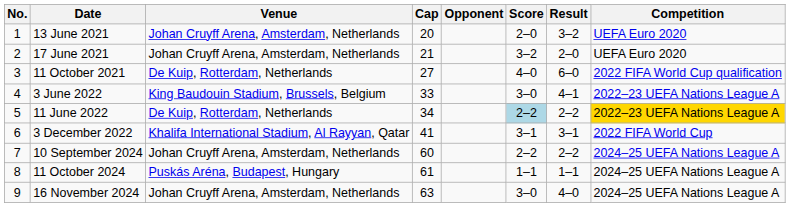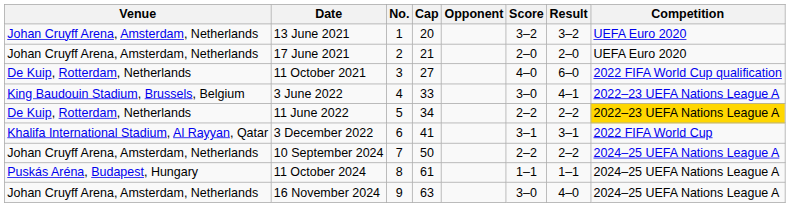 <table class="wikitable sortable">
 <tr>
+<th scope="col">Venue</th>
+<th scope="col">Date</th>
 <th scope="col">No.</th>
-<th scope="col">Date</th>
-<th scope="col">Venue</th>
 <th scope="col">Cap</th>
 <th scope="col">Opponent</th>
 <th scope="col">Score</th>
 <th scope="col">Result</th>
 <th scope="col">Competition</th>
 </tr>
 <tr>
+<td><a href='#'>Johan Cruyff Arena</a>, <a href='#'>Amsterdam</a>, Netherlands</td>
+<td>13 June 2021</td>
 <td align="center">1</td>
-<td>13 June 2021</td>
-<td><a href='#'>Johan Cruyff Arena</a>, <a href='#'>Amsterdam</a>, Netherlands</td>
 <td align="center">20</td>
 <td></td>
-<td align="center">2–0</td>
+<td align="center">3–2</td>
 <td align="center">3–2</td>
 <td><a href='#'>UEFA Euro 2020</a></td>
 </tr>
 <tr>
+<td>Johan Cruyff Arena, Amsterdam, Netherlands</td>
+<td>17 June 2021</td>
 <td align="center">2</td>
-<td>17 June 2021</td>
-<td>Johan Cruyff Arena, Amsterdam, Netherlands</td>
 <td align="center">21</td>
 <td></td>
-<td align="center">3–2</td>
+<td align="center">2–0</td>
 <td align="center">2–0</td>
 <td>UEFA Euro 2020</td>
 </tr>
 <tr>
+<td><a href='#'>De Kuip</a>, <a href='#'>Rotterdam</a>, Netherlands</td>
+<td>11 October 2021</td>
 <td align="center">3</td>
-<td>11 October 2021</td>
-<td><a href='#'>De Kuip</a>, <a href='#'>Rotterdam</a>, Netherlands</td>
 <td align="center">27</td>
 <td></td>
 <td align="center">4–0</td>
 <td align="center">6–0</td>
 <td><a href='#'>2022 FIFA World Cup qualification</a></td>
 </tr>
 <tr>
+<td><a href='#'>King Baudouin Stadium</a>, <a href='#'>Brussels</a>, Belgium</td>
+<td>3 June 2022</td>
 <td align="center">4</td>
-<td>3 June 2022</td>
-<td><a href='#'>King Baudouin Stadium</a>, <a href='#'>Brussels</a>, Belgium</td>
 <td align="center">33</td>
 <td></td>
 <td align="center">3–0</td>
 <td align="center">4–1</td>
 <td><a href='#'>2022–23 UEFA Nations League A</a></td>
 </tr>
 <tr>
+<td><a href='#'>De Kuip</a>, <a href='#'>Rotterdam</a>, Netherlands</td>
+<td>11 June 2022</td>
 <td align="center">5</td>
-<td>11 June 2022</td>
-<td><a href='#'>De Kuip</a>, <a href='#'>Rotterdam</a>, Netherlands</td>
 <td align="center">34</td>
 <td></td>
-<td align="center" style="background: lightblue;">2–2</td>
+<td align="center">2–2</td>
 <td align="center">2–2</td>
 <td style="background: gold;">2022–23 UEFA Nations League A</td>
 </tr>
 <tr>
+<td><a href='#'>Khalifa International Stadium</a>, <a href='#'>Al Rayyan</a>, Qatar</td>
+<td>3 December 2022</td>
 <td align="center">6</td>
-<td>3 December 2022</td>
-<td><a href='#'>Khalifa International Stadium</a>, <a href='#'>Al Rayyan</a>, Qatar</td>
 <td align="center">41</td>
 <td></td>
 <td align="center">3–1</td>
 <td align="center">3–1</td>
 <td><a href='#'>2022 FIFA World Cup</a></td>
 </tr>
 <tr>
+<td>Johan Cruyff Arena, Amsterdam, Netherlands</td>
+<td>10 September 2024</td>
 <td align="center">7</td>
-<td>10 September 2024</td>
-<td>Johan Cruyff Arena, Amsterdam, Netherlands</td>
-<td align="center">60</td>
+<td align="center">50</td>
 <td></td>
 <td align="center">2–2</td>
 <td align="center">2–2</td>
 <td><a href='#'>2024–25 UEFA Nations League A</a></td>
 </tr>
 <tr>
+<td><a href='#'>Puskás Aréna</a>, <a href='#'>Budapest</a>, Hungary</td>
+<td>11 October 2024</td>
 <td align="center">8</td>
-<td>11 October 2024</td>
-<td><a href='#'>Puskás Aréna</a>, <a href='#'>Budapest</a>, Hungary</td>
 <td align="center">61</td>
 <td></td>
 <td align="center">1–1</td>
 <td align="center">1–1</td>
 <td>2024–25 UEFA Nations League A</td>
 </tr>
 <tr>
+<td>Johan Cruyff Arena, Amsterdam, Netherlands</td>
+<td>16 November 2024</td>
 <td align=center>9</td>
-<td>16 November 2024</td>
-<td>Johan Cruyff Arena, Amsterdam, Netherlands</td>
 <td align="center">63</td>
 <td></td>
 <td align="center">3–0</td>
 <td align="center">4–0</td>
 <td>2024–25 UEFA Nations League A</td>
 </tr>
 </table>
